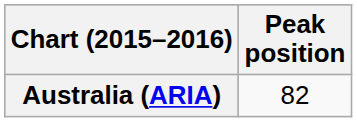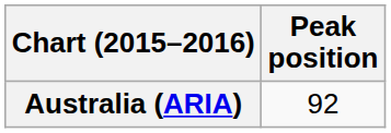 <table class="wikitable plainrowheaders" style="text-align:center">
 <tr>
 <th scope="col">Chart (2015–2016)</th>
 <th scope="col">Peak<br>position</th>
 </tr>
 <tr>
 <th scope="row">Australia (<a href='#'>ARIA</a>)</th>
-<td>82</td>
+<td>92</td>
 </tr>
 </table>
